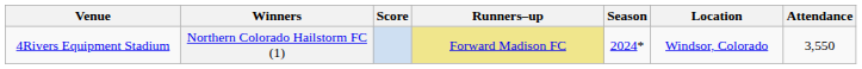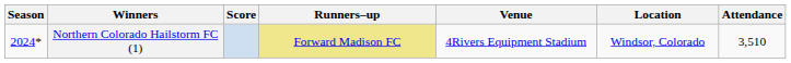 <table class="sortable wikitable plainrowheaders" style="text-align:center">
 <tr>
-<th style="width:200px">Venue</th>
+<th>Season</th>
 <th style="width:220px">Winners</th>
 <th>Score</th>
 <th style="width:220px">Runners–up</th>
-<th>Season</th>
+<th style="width:200px">Venue</th>
 <th style="width:150px">Location</th>
 <th>Attendance</th>
 </tr>
 <tr>
-<td><a href='#'>4Rivers Equipment Stadium</a></td>
+<td><a href='#'>2024</a>*</td>
 <th style="font-weight:normal"><a href='#'>Northern Colorado Hailstorm FC</a> (1)</th>
 <td style="background-color:#CEDFF2"></td>
 <td style="background: khaki;"><a href='#'>Forward Madison FC</a></td>
-<td><a href='#'>2024</a>*</td>
+<td><a href='#'>4Rivers Equipment Stadium</a></td>
 <td><a href='#'>Windsor, Colorado</a></td>
-<td>3,550</td>
+<td>3,510</td>
 </tr>
 </table>
